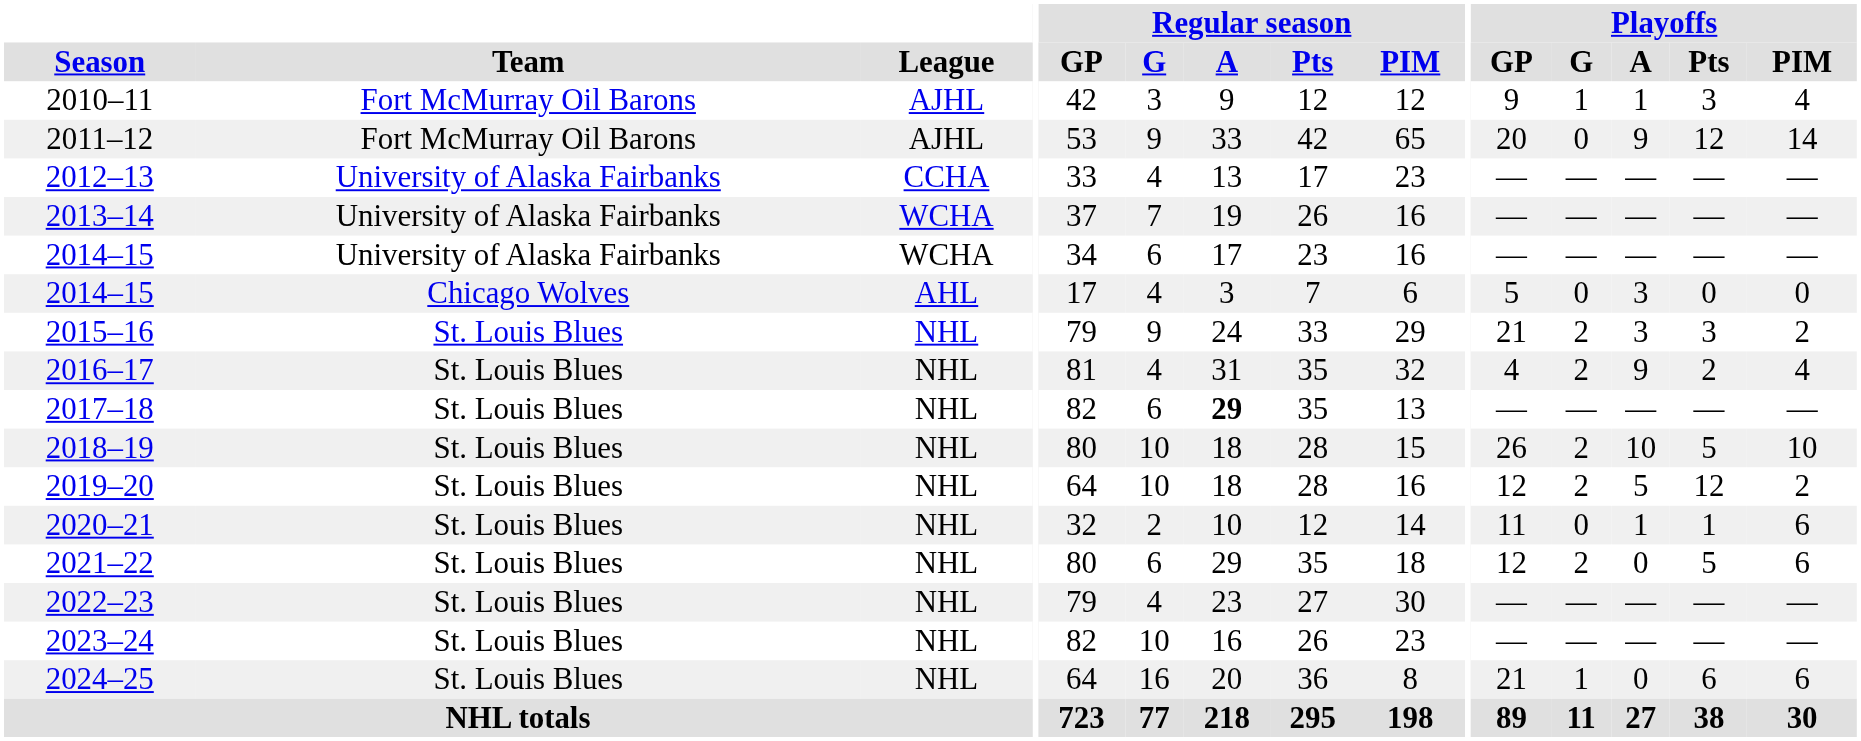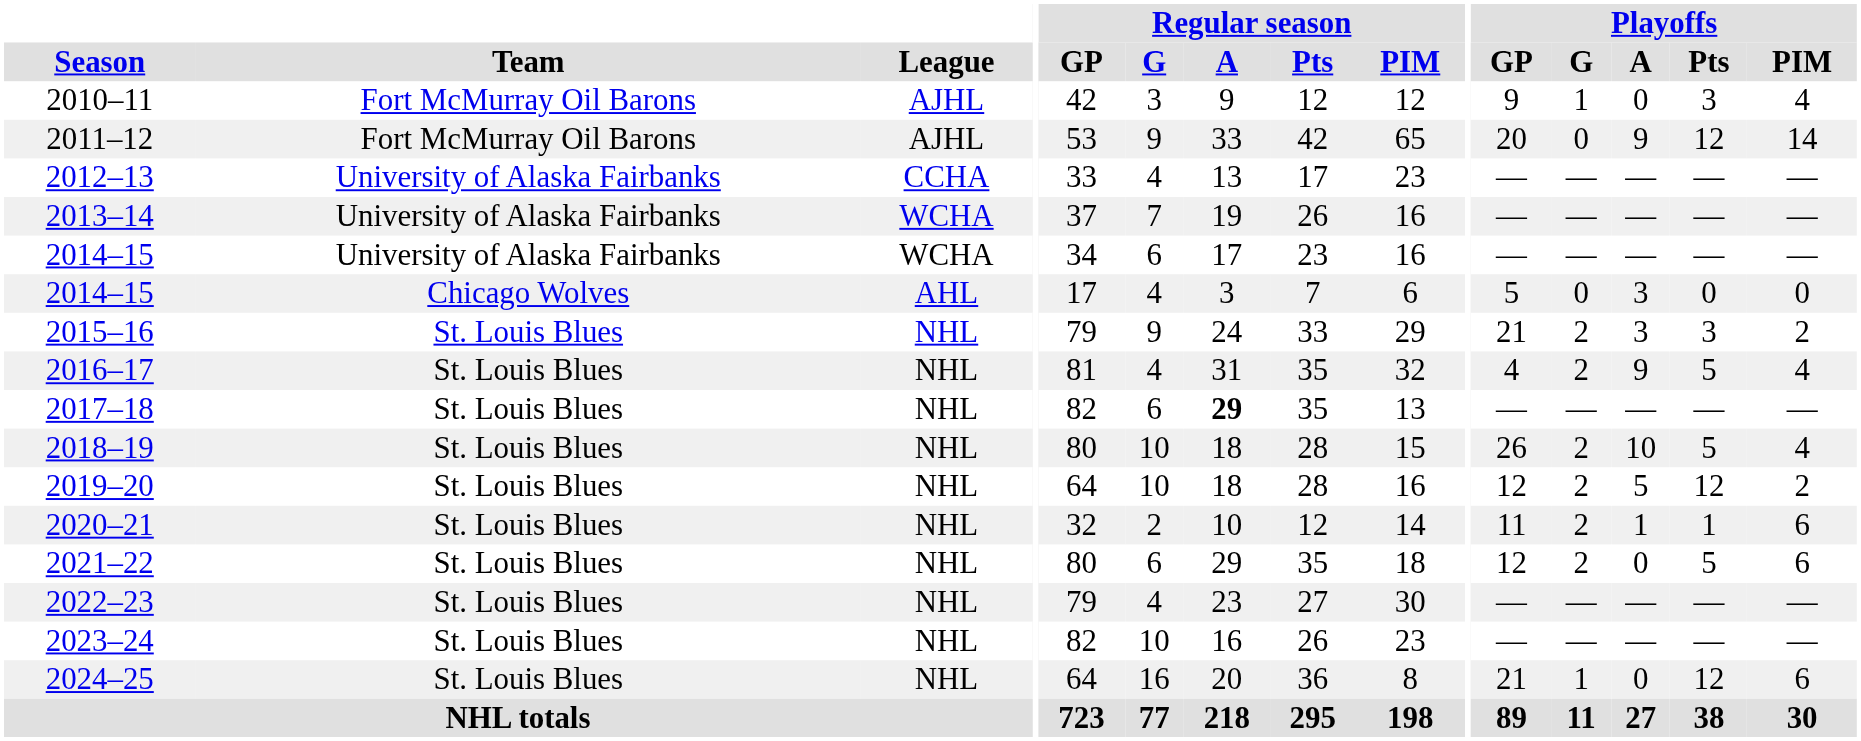 <table border="0" cellpadding="1" cellspacing="0" style="text-align:center; width:60em">
 <tr bgcolor="#e0e0e0">
 <th colspan="3" bgcolor="#ffffff"></th>
 <th rowspan="99" bgcolor="#ffffff"></th>
 <th colspan="5"><a href='#'>Regular season</a></th>
 <th rowspan="99" bgcolor="#ffffff"></th>
 <th colspan="5"><a href='#'>Playoffs</a></th>
 </tr>
 <tr bgcolor="#e0e0e0">
 <th><a href='#'>Season</a></th>
 <th>Team</th>
 <th>League</th>
 <th>GP</th>
 <th><a href='#'>G</a></th>
 <th><a href='#'>A</a></th>
 <th><a href='#'>Pts</a></th>
 <th><a href='#'>PIM</a></th>
 <th>GP</th>
 <th>G</th>
 <th>A</th>
 <th>Pts</th>
 <th>PIM</th>
 </tr>
 <tr>
 <td>2010–11</td>
 <td><a href='#'>Fort McMurray Oil Barons</a></td>
 <td><a href='#'>AJHL</a></td>
 <td>42</td>
 <td>3</td>
 <td>9</td>
 <td>12</td>
 <td>12</td>
 <td>9</td>
 <td>1</td>
-<td>1</td>
+<td>0</td>
 <td>3</td>
 <td>4</td>
 </tr>
 <tr bgcolor="#f0f0f0">
 <td>2011–12</td>
 <td>Fort McMurray Oil Barons</td>
 <td>AJHL</td>
 <td>53</td>
 <td>9</td>
 <td>33</td>
 <td>42</td>
 <td>65</td>
 <td>20</td>
 <td>0</td>
 <td>9</td>
 <td>12</td>
 <td>14</td>
 </tr>
 <tr>
 <td><a href='#'>2012–13</a></td>
 <td><a href='#'>University of Alaska Fairbanks</a></td>
 <td><a href='#'>CCHA</a></td>
 <td>33</td>
 <td>4</td>
 <td>13</td>
 <td>17</td>
 <td>23</td>
 <td>—</td>
 <td>—</td>
 <td>—</td>
 <td>—</td>
 <td>—</td>
 </tr>
 <tr bgcolor="#f0f0f0">
 <td><a href='#'>2013–14</a></td>
 <td>University of Alaska Fairbanks</td>
 <td><a href='#'>WCHA</a></td>
 <td>37</td>
 <td>7</td>
 <td>19</td>
 <td>26</td>
 <td>16</td>
 <td>—</td>
 <td>—</td>
 <td>—</td>
 <td>—</td>
 <td>—</td>
 </tr>
 <tr>
 <td><a href='#'>2014–15</a></td>
 <td>University of Alaska Fairbanks</td>
 <td>WCHA</td>
 <td>34</td>
 <td>6</td>
 <td>17</td>
 <td>23</td>
 <td>16</td>
 <td>—</td>
 <td>—</td>
 <td>—</td>
 <td>—</td>
 <td>—</td>
 </tr>
 <tr bgcolor="#f0f0f0">
 <td><a href='#'>2014–15</a></td>
 <td><a href='#'>Chicago Wolves</a></td>
 <td><a href='#'>AHL</a></td>
 <td>17</td>
 <td>4</td>
 <td>3</td>
 <td>7</td>
 <td>6</td>
 <td>5</td>
 <td>0</td>
 <td>3</td>
 <td>0</td>
 <td>0</td>
 </tr>
 <tr>
 <td><a href='#'>2015–16</a></td>
 <td><a href='#'>St. Louis Blues</a></td>
 <td><a href='#'>NHL</a></td>
 <td>79</td>
 <td>9</td>
 <td>24</td>
 <td>33</td>
 <td>29</td>
 <td>21</td>
 <td>2</td>
 <td>3</td>
 <td>3</td>
 <td>2</td>
 </tr>
 <tr bgcolor="#f0f0f0">
 <td><a href='#'>2016–17</a></td>
 <td>St. Louis Blues</td>
 <td>NHL</td>
 <td>81</td>
 <td>4</td>
 <td>31</td>
 <td>35</td>
 <td>32</td>
 <td>4</td>
 <td>2</td>
 <td>9</td>
-<td>2</td>
+<td>5</td>
 <td>4</td>
 </tr>
 <tr>
 <td><a href='#'>2017–18</a></td>
 <td>St. Louis Blues</td>
 <td>NHL</td>
 <td>82</td>
 <td>6</td>
 <td><strong>29</strong></td>
 <td>35</td>
 <td>13</td>
 <td>—</td>
 <td>—</td>
 <td>—</td>
 <td>—</td>
 <td>—</td>
 </tr>
 <tr bgcolor="#f0f0f0">
 <td><a href='#'>2018–19</a></td>
 <td>St. Louis Blues</td>
 <td>NHL</td>
 <td>80</td>
 <td>10</td>
 <td>18</td>
 <td>28</td>
 <td>15</td>
 <td>26</td>
 <td>2</td>
 <td>10</td>
 <td>5</td>
-<td>10</td>
+<td>4</td>
 </tr>
 <tr>
 <td><a href='#'>2019–20</a></td>
 <td>St. Louis Blues</td>
 <td>NHL</td>
 <td>64</td>
 <td>10</td>
 <td>18</td>
 <td>28</td>
 <td>16</td>
 <td>12</td>
 <td>2</td>
 <td>5</td>
 <td>12</td>
 <td>2</td>
 </tr>
 <tr bgcolor="#f0f0f0">
 <td><a href='#'>2020–21</a></td>
 <td>St. Louis Blues</td>
 <td>NHL</td>
 <td>32</td>
 <td>2</td>
 <td>10</td>
 <td>12</td>
 <td>14</td>
 <td>11</td>
-<td>0</td>
+<td>2</td>
 <td>1</td>
 <td>1</td>
 <td>6</td>
 </tr>
 <tr>
 <td><a href='#'>2021–22</a></td>
 <td>St. Louis Blues</td>
 <td>NHL</td>
 <td>80</td>
 <td>6</td>
 <td>29</td>
 <td>35</td>
 <td>18</td>
 <td>12</td>
 <td>2</td>
 <td>0</td>
 <td>5</td>
 <td>6</td>
 </tr>
 <tr bgcolor="#f0f0f0">
 <td><a href='#'>2022–23</a></td>
 <td>St. Louis Blues</td>
 <td>NHL</td>
 <td>79</td>
 <td>4</td>
 <td>23</td>
 <td>27</td>
 <td>30</td>
 <td>—</td>
 <td>—</td>
 <td>—</td>
 <td>—</td>
 <td>—</td>
 </tr>
 <tr>
 <td><a href='#'>2023–24</a></td>
 <td>St. Louis Blues</td>
 <td>NHL</td>
 <td>82</td>
 <td>10</td>
 <td>16</td>
 <td>26</td>
 <td>23</td>
 <td>—</td>
 <td>—</td>
 <td>—</td>
 <td>—</td>
 <td>—</td>
 </tr>
 <tr bgcolor="#f0f0f0">
 <td><a href='#'>2024–25</a></td>
 <td>St. Louis Blues</td>
 <td>NHL</td>
 <td>64</td>
 <td>16</td>
 <td>20</td>
 <td>36</td>
 <td>8</td>
 <td>21</td>
 <td>1</td>
 <td>0</td>
-<td>6</td>
+<td>12</td>
 <td>6</td>
 </tr>
 <tr bgcolor="#e0e0e0">
 <th colspan="3">NHL totals</th>
 <th>723</th>
 <th>77</th>
 <th>218</th>
 <th>295</th>
 <th>198</th>
 <th>89</th>
 <th>11</th>
 <th>27</th>
 <th>38</th>
 <th>30</th>
 </tr>
 </table>
